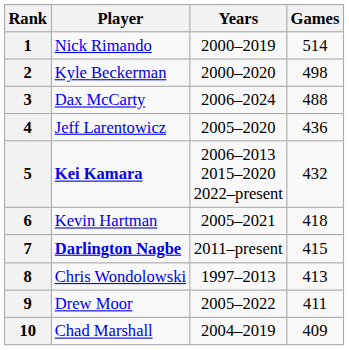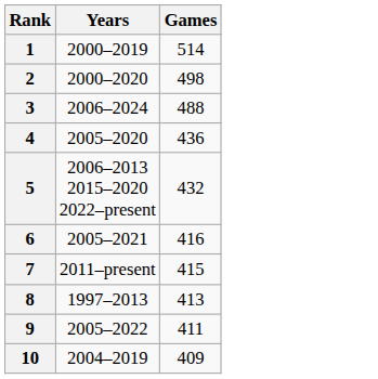 <table class="wikitable" style="font-size:95%;">
 <tr>
 <th>Rank</th>
-<th>Player</th>
 <th align=center>Years</th>
 <th>Games</th>
 </tr>
 <tr>
 <th align=center>1</th>
-<td> <a href='#'>Nick Rimando</a></td>
 <td align=center>2000–2019</td>
 <td align=center>514</td>
 </tr>
 <tr>
 <th align=center>2</th>
-<td> <a href='#'>Kyle Beckerman</a></td>
 <td align=center>2000–2020</td>
 <td align=center>498</td>
 </tr>
 <tr>
 <th align=center>3</th>
-<td> <a href='#'>Dax McCarty</a></td>
 <td align=center>2006–2024</td>
 <td align=center>488</td>
 </tr>
 <tr>
 <th align=center>4</th>
-<td> <a href='#'>Jeff Larentowicz</a></td>
 <td align=center>2005–2020</td>
 <td align=center>436</td>
 </tr>
 <tr>
 <th align=center>5</th>
-<td> <strong><a href='#'>Kei Kamara</a></strong></td>
 <td align=center>2006–2013<br>2015–2020<br>2022–present</td>
 <td align=center>432</td>
 </tr>
 <tr>
 <th align=center>6</th>
-<td> <a href='#'>Kevin Hartman</a></td>
 <td align=center>2005–2021</td>
-<td align=center>418</td>
+<td align=center>416</td>
 </tr>
 <tr>
 <th align=center>7</th>
-<td> <strong><a href='#'>Darlington Nagbe</a></strong></td>
 <td align=center>2011–present</td>
 <td align=center>415</td>
 </tr>
 <tr>
 <th align=center>8</th>
-<td> <a href='#'>Chris Wondolowski</a></td>
 <td align=center>1997–2013</td>
 <td align=center>413</td>
 </tr>
 <tr>
 <th align=center>9</th>
-<td> <a href='#'>Drew Moor</a></td>
 <td align=center>2005–2022</td>
 <td align=center>411</td>
 </tr>
 <tr>
 <th align=center>10</th>
-<td> <a href='#'>Chad Marshall</a></td>
 <td align=center>2004–2019</td>
 <td align=center>409</td>
 </tr>
 </table>
